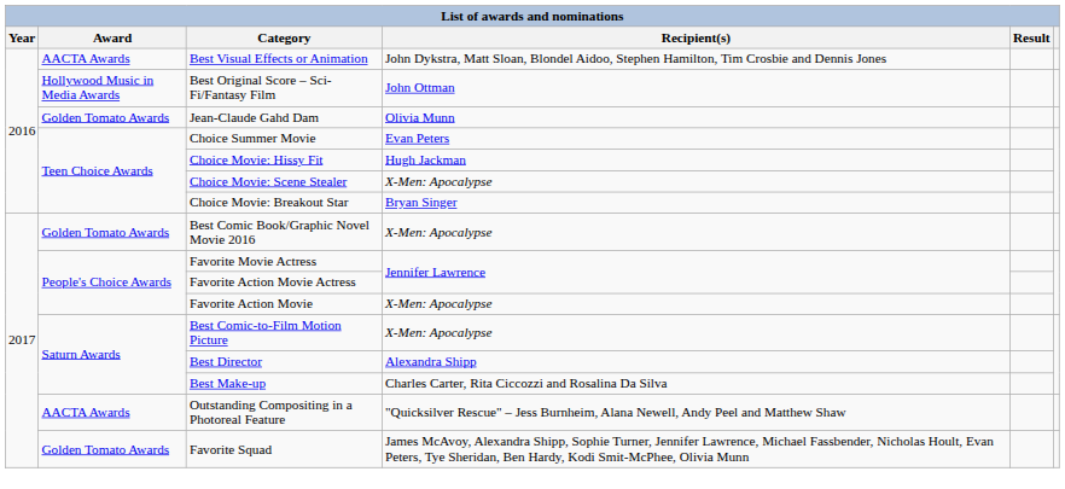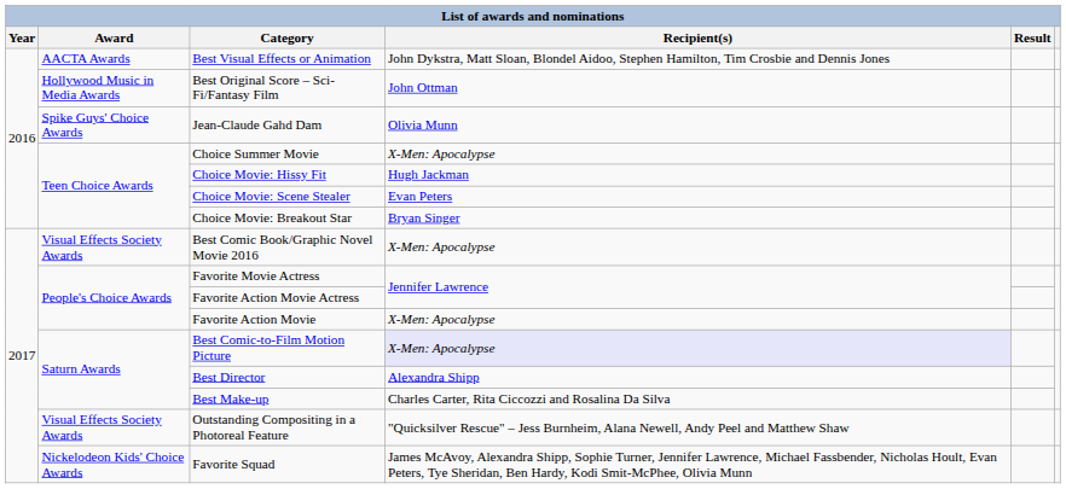 <table class="wikitable sortable">
 <tr>
 <th colspan="6" style="background: LightSteelBlue;">List of awards and nominations</th>
 </tr>
 <tr>
 <th>Year</th>
 <th>Award</th>
 <th>Category</th>
 <th>Recipient(s)</th>
 <th>Result</th>
 <th scope="col" class="unsortable"></th>
 </tr>
 <tr>
 <td rowspan="7">2016</td>
 <td><a href='#'>AACTA Awards</a></td>
 <td><a href='#'>Best Visual Effects or Animation</a></td>
 <td>John Dykstra, Matt Sloan, Blondel Aidoo, Stephen Hamilton, Tim Crosbie and Dennis Jones</td>
 <td></td>
 <td></td>
 </tr>
 <tr>
 <td><a href='#'>Hollywood Music in Media Awards</a></td>
 <td>Best Original Score – Sci-Fi/Fantasy Film</td>
 <td><a href='#'>John Ottman</a></td>
 <td></td>
 <td></td>
 </tr>
 <tr>
-<td><a href='#'>Golden Tomato Awards</a></td>
+<td><a href='#'>Spike Guys' Choice Awards</a></td>
 <td>Jean-Claude Gahd Dam</td>
 <td><a href='#'>Olivia Munn</a></td>
 <td></td>
 <td></td>
 </tr>
 <tr>
 <td rowspan="4"><a href='#'>Teen Choice Awards</a></td>
 <td>Choice Summer Movie</td>
-<td><a href='#'>Evan Peters</a></td>
+<td><em>X-Men: Apocalypse</em></td>
 <td></td>
 <td rowspan="4"></td>
 </tr>
 <tr>
 <td><a href='#'>Choice Movie: Hissy Fit</a></td>
 <td><a href='#'>Hugh Jackman</a></td>
 <td></td>
 </tr>
 <tr>
 <td><a href='#'>Choice Movie: Scene Stealer</a></td>
-<td><em>X-Men: Apocalypse</em></td>
+<td><a href='#'>Evan Peters</a></td>
 <td></td>
 </tr>
 <tr>
 <td>Choice Movie: Breakout Star</td>
 <td><a href='#'>Bryan Singer</a></td>
 <td></td>
 </tr>
 <tr>
 <td rowspan="9">2017</td>
-<td><a href='#'>Golden Tomato Awards</a></td>
+<td><a href='#'>Visual Effects Society Awards</a></td>
 <td>Best Comic Book/Graphic Novel Movie 2016</td>
 <td><em>X-Men: Apocalypse</em></td>
 <td></td>
 <td></td>
 </tr>
 <tr>
 <td rowspan="3"><a href='#'>People's Choice Awards</a></td>
 <td>Favorite Movie Actress</td>
 <td rowspan="2"><a href='#'>Jennifer Lawrence</a></td>
 <td></td>
 <td rowspan="3"></td>
 </tr>
 <tr>
 <td>Favorite Action Movie Actress</td>
 <td></td>
 </tr>
 <tr>
 <td>Favorite Action Movie</td>
 <td><em>X-Men: Apocalypse</em></td>
 <td></td>
 </tr>
 <tr>
 <td rowspan="3"><a href='#'>Saturn Awards</a></td>
 <td><a href='#'>Best Comic-to-Film Motion Picture</a></td>
-<td><em>X-Men: Apocalypse</em></td>
+<td style="background: lavender;"><em>X-Men: Apocalypse</em></td>
 <td></td>
 <td rowspan="3"></td>
 </tr>
 <tr>
 <td><a href='#'>Best Director</a></td>
 <td><a href='#'>Alexandra Shipp</a></td>
 <td></td>
 </tr>
 <tr>
 <td><a href='#'>Best Make-up</a></td>
 <td>Charles Carter, Rita Ciccozzi and Rosalina Da Silva</td>
 <td></td>
 </tr>
 <tr>
-<td><a href='#'>AACTA Awards</a></td>
+<td><a href='#'>Visual Effects Society Awards</a></td>
 <td>Outstanding Compositing in a Photoreal Feature</td>
 <td>"Quicksilver Rescue" – Jess Burnheim, Alana Newell, Andy Peel and Matthew Shaw</td>
 <td></td>
 <td></td>
 </tr>
 <tr>
-<td><a href='#'>Golden Tomato Awards</a></td>
+<td><a href='#'>Nickelodeon Kids' Choice Awards</a></td>
 <td>Favorite Squad</td>
 <td>James McAvoy, Alexandra Shipp, Sophie Turner, Jennifer Lawrence, Michael Fassbender, Nicholas Hoult, Evan Peters, Tye Sheridan, Ben Hardy, Kodi Smit-McPhee, Olivia Munn</td>
 <td></td>
 <td></td>
 </tr>
 </table>
